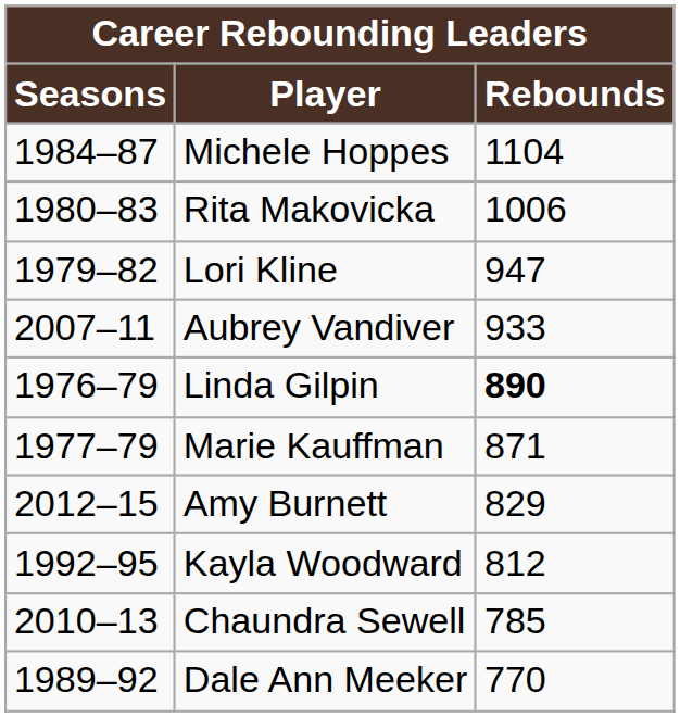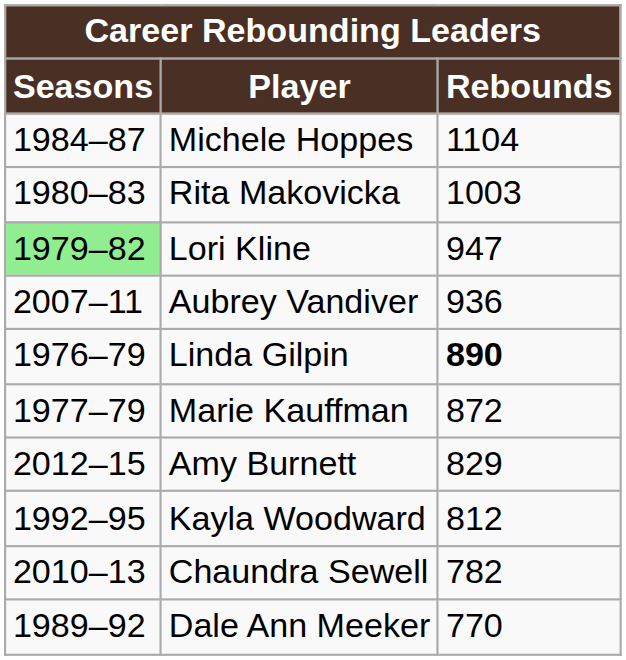 <table class="wikitable" style="float:left; margin-right:1em">
 <tr>
 <th style="background:#492f24; color:white;" colspan=6>Career Rebounding Leaders</th>
 </tr>
 <tr>
 <th style="background:#492f24; color:white">Seasons</th>
 <th style="background:#492f24; color:white">Player</th>
 <th style="background:#492f24; color:white">Rebounds</th>
 </tr>
 <tr>
 <td>1984–87</td>
 <td>Michele Hoppes</td>
 <td>1104</td>
 </tr>
 <tr>
 <td>1980–83</td>
 <td>Rita Makovicka</td>
-<td>1006</td>
+<td>1003</td>
 </tr>
 <tr>
-<td>1979–82</td>
+<td style="background: lightgreen;">1979–82</td>
 <td>Lori Kline</td>
 <td>947</td>
 </tr>
 <tr>
 <td>2007–11</td>
 <td>Aubrey Vandiver</td>
-<td>933</td>
+<td>936</td>
 </tr>
 <tr>
 <td>1976–79</td>
 <td>Linda Gilpin</td>
 <td><strong>890</strong></td>
 </tr>
 <tr>
 <td>1977–79</td>
 <td>Marie Kauffman</td>
-<td>871</td>
+<td>872</td>
 </tr>
 <tr>
 <td>2012–15</td>
 <td>Amy Burnett</td>
 <td>829</td>
 </tr>
 <tr>
 <td>1992–95</td>
 <td>Kayla Woodward</td>
 <td>812</td>
 </tr>
 <tr>
 <td>2010–13</td>
 <td>Chaundra Sewell</td>
-<td>785</td>
+<td>782</td>
 </tr>
 <tr>
 <td>1989–92</td>
 <td>Dale Ann Meeker</td>
 <td>770</td>
 </tr>
 </table>
